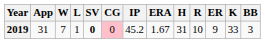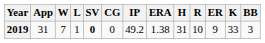 <table class="sortable wikitable" style="text-align:center;">
 <tr>
 <th>Year</th>
 <th>App</th>
 <th>W</th>
 <th>L</th>
 <th>SV</th>
 <th>CG</th>
 <th>IP</th>
 <th>ERA</th>
 <th>H</th>
 <th>R</th>
 <th>ER</th>
 <th>K</th>
 <th>BB</th>
 </tr>
 <tr>
 <th>2019</th>
 <td>31</td>
 <td>7</td>
 <td>1</td>
 <td><strong>0</strong></td>
-<td style="background: pink;">0</td>
-<td>45.2</td>
-<td>1.67</td>
+<td>0</td>
+<td>49.2</td>
+<td>1.38</td>
 <td>31</td>
 <td>10</td>
 <td>9</td>
 <td>33</td>
 <td>3</td>
 </tr>
 </table>
